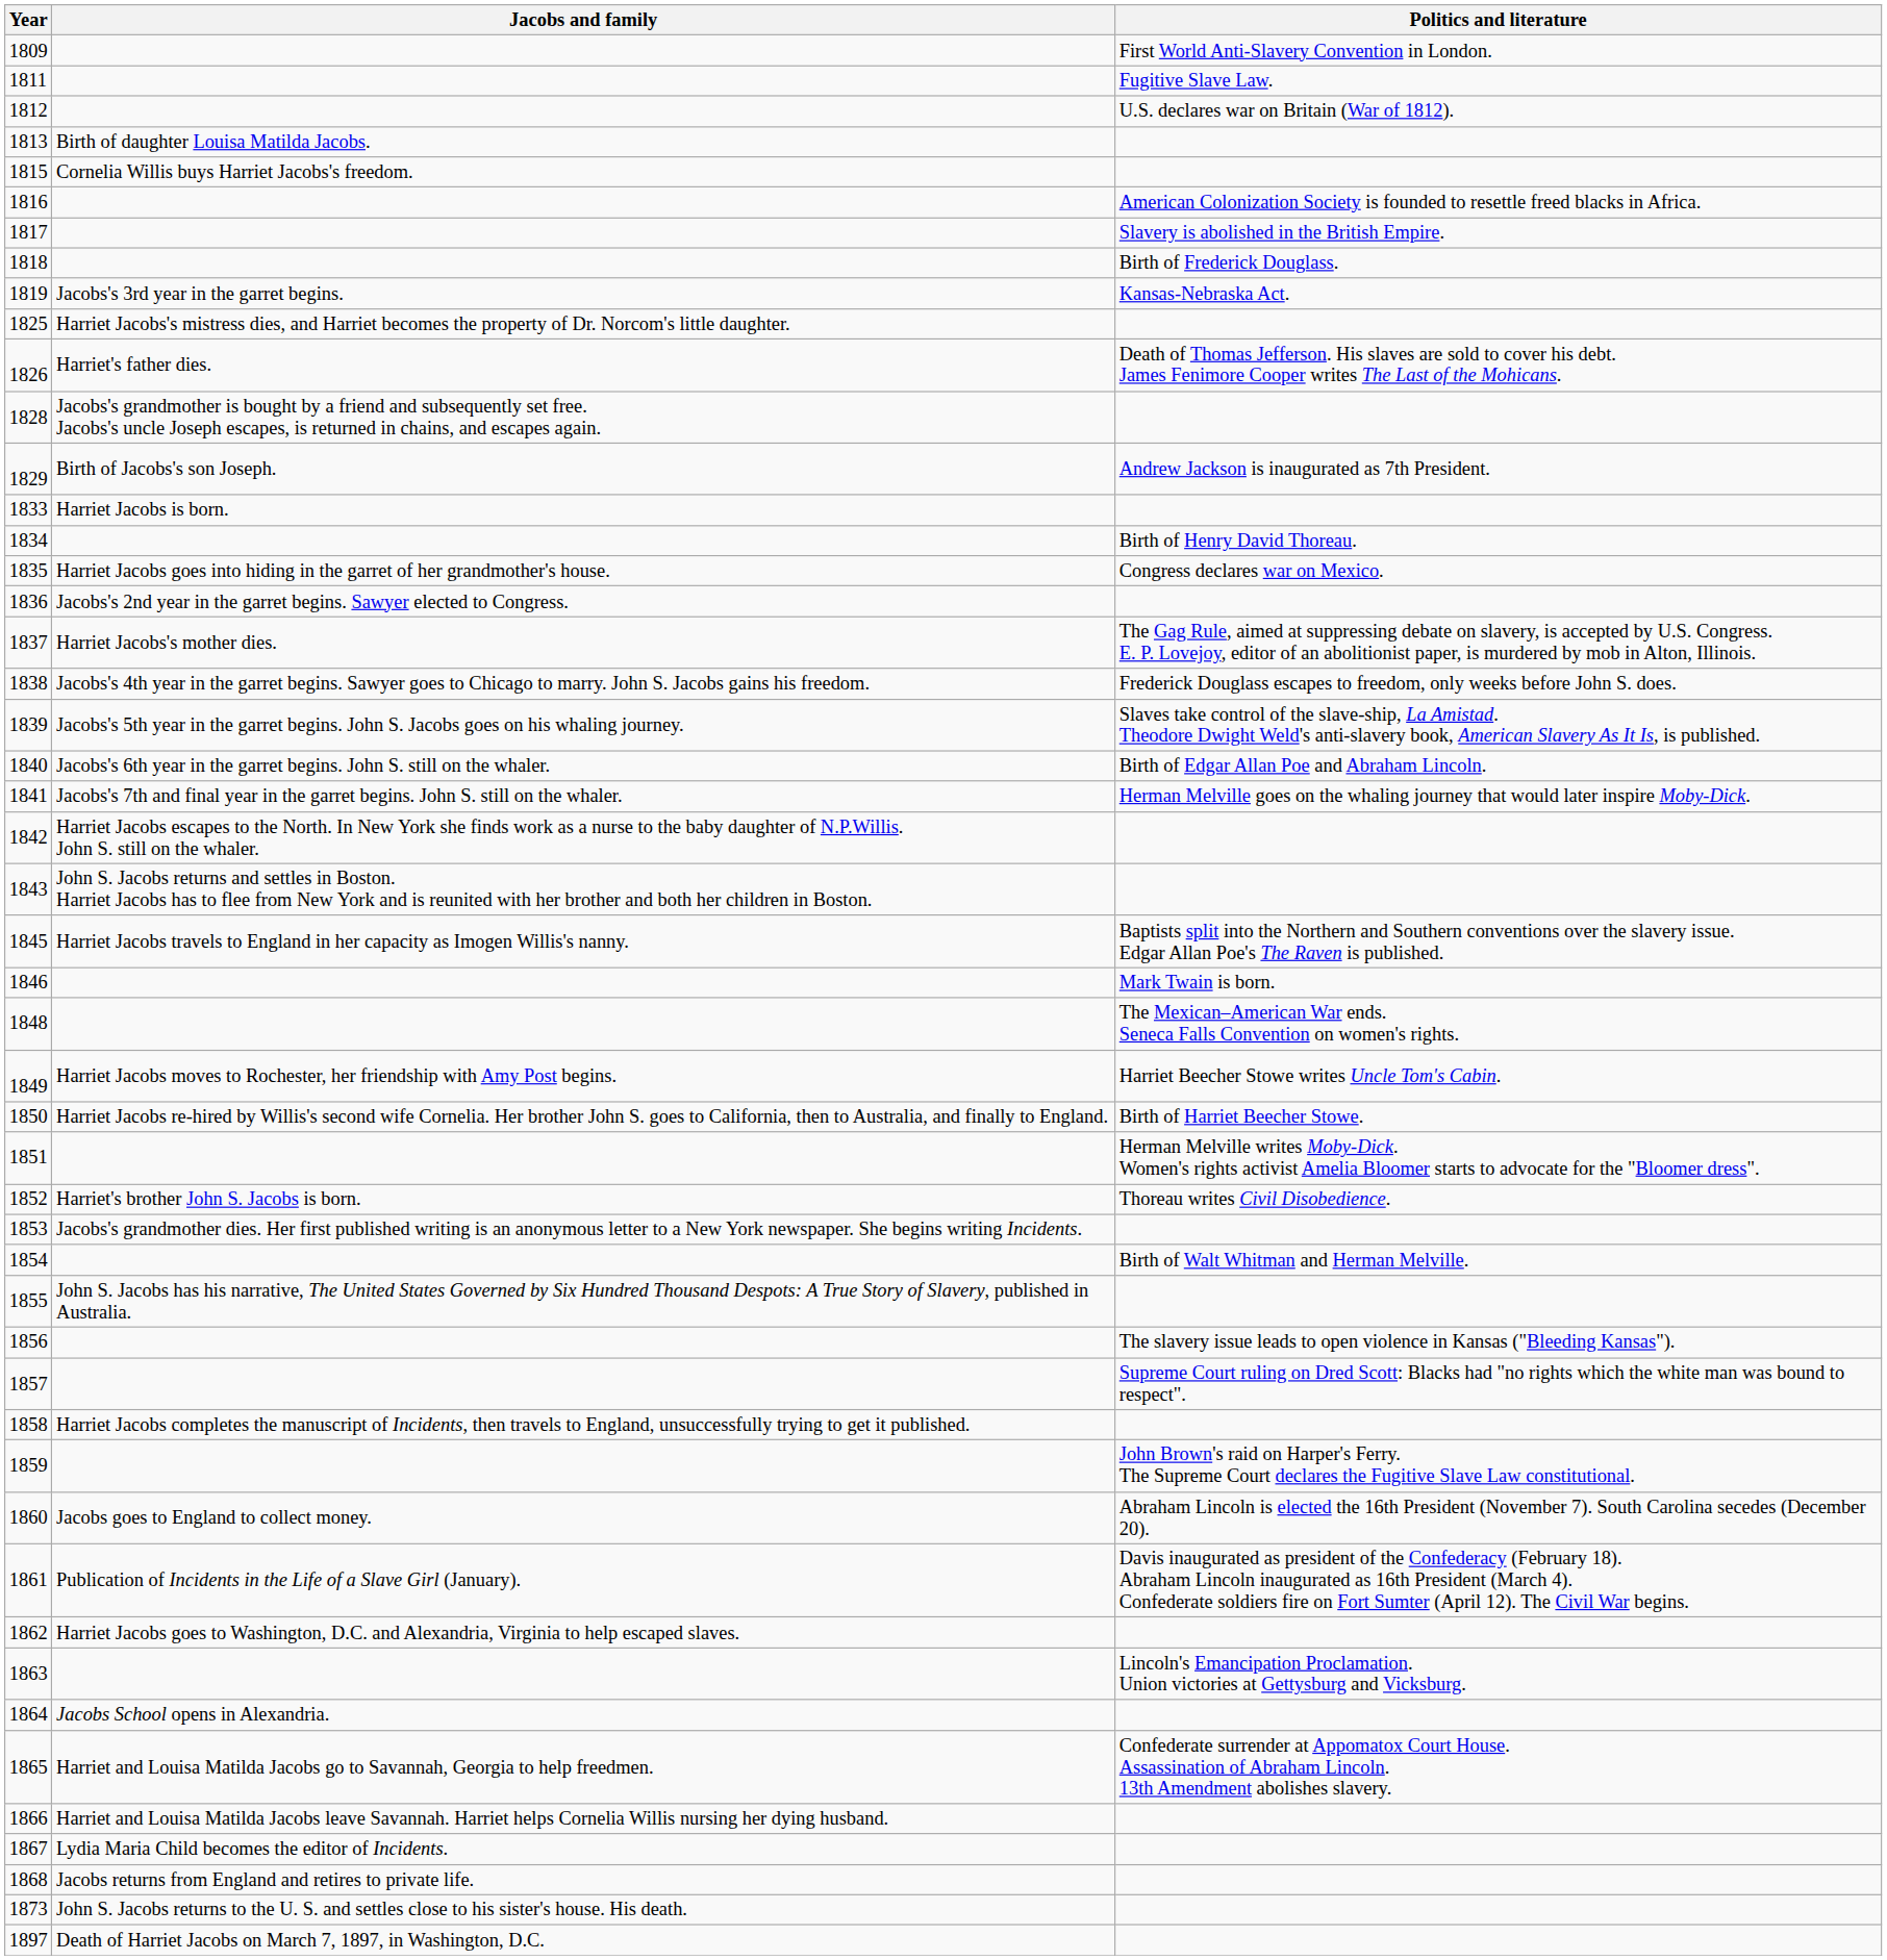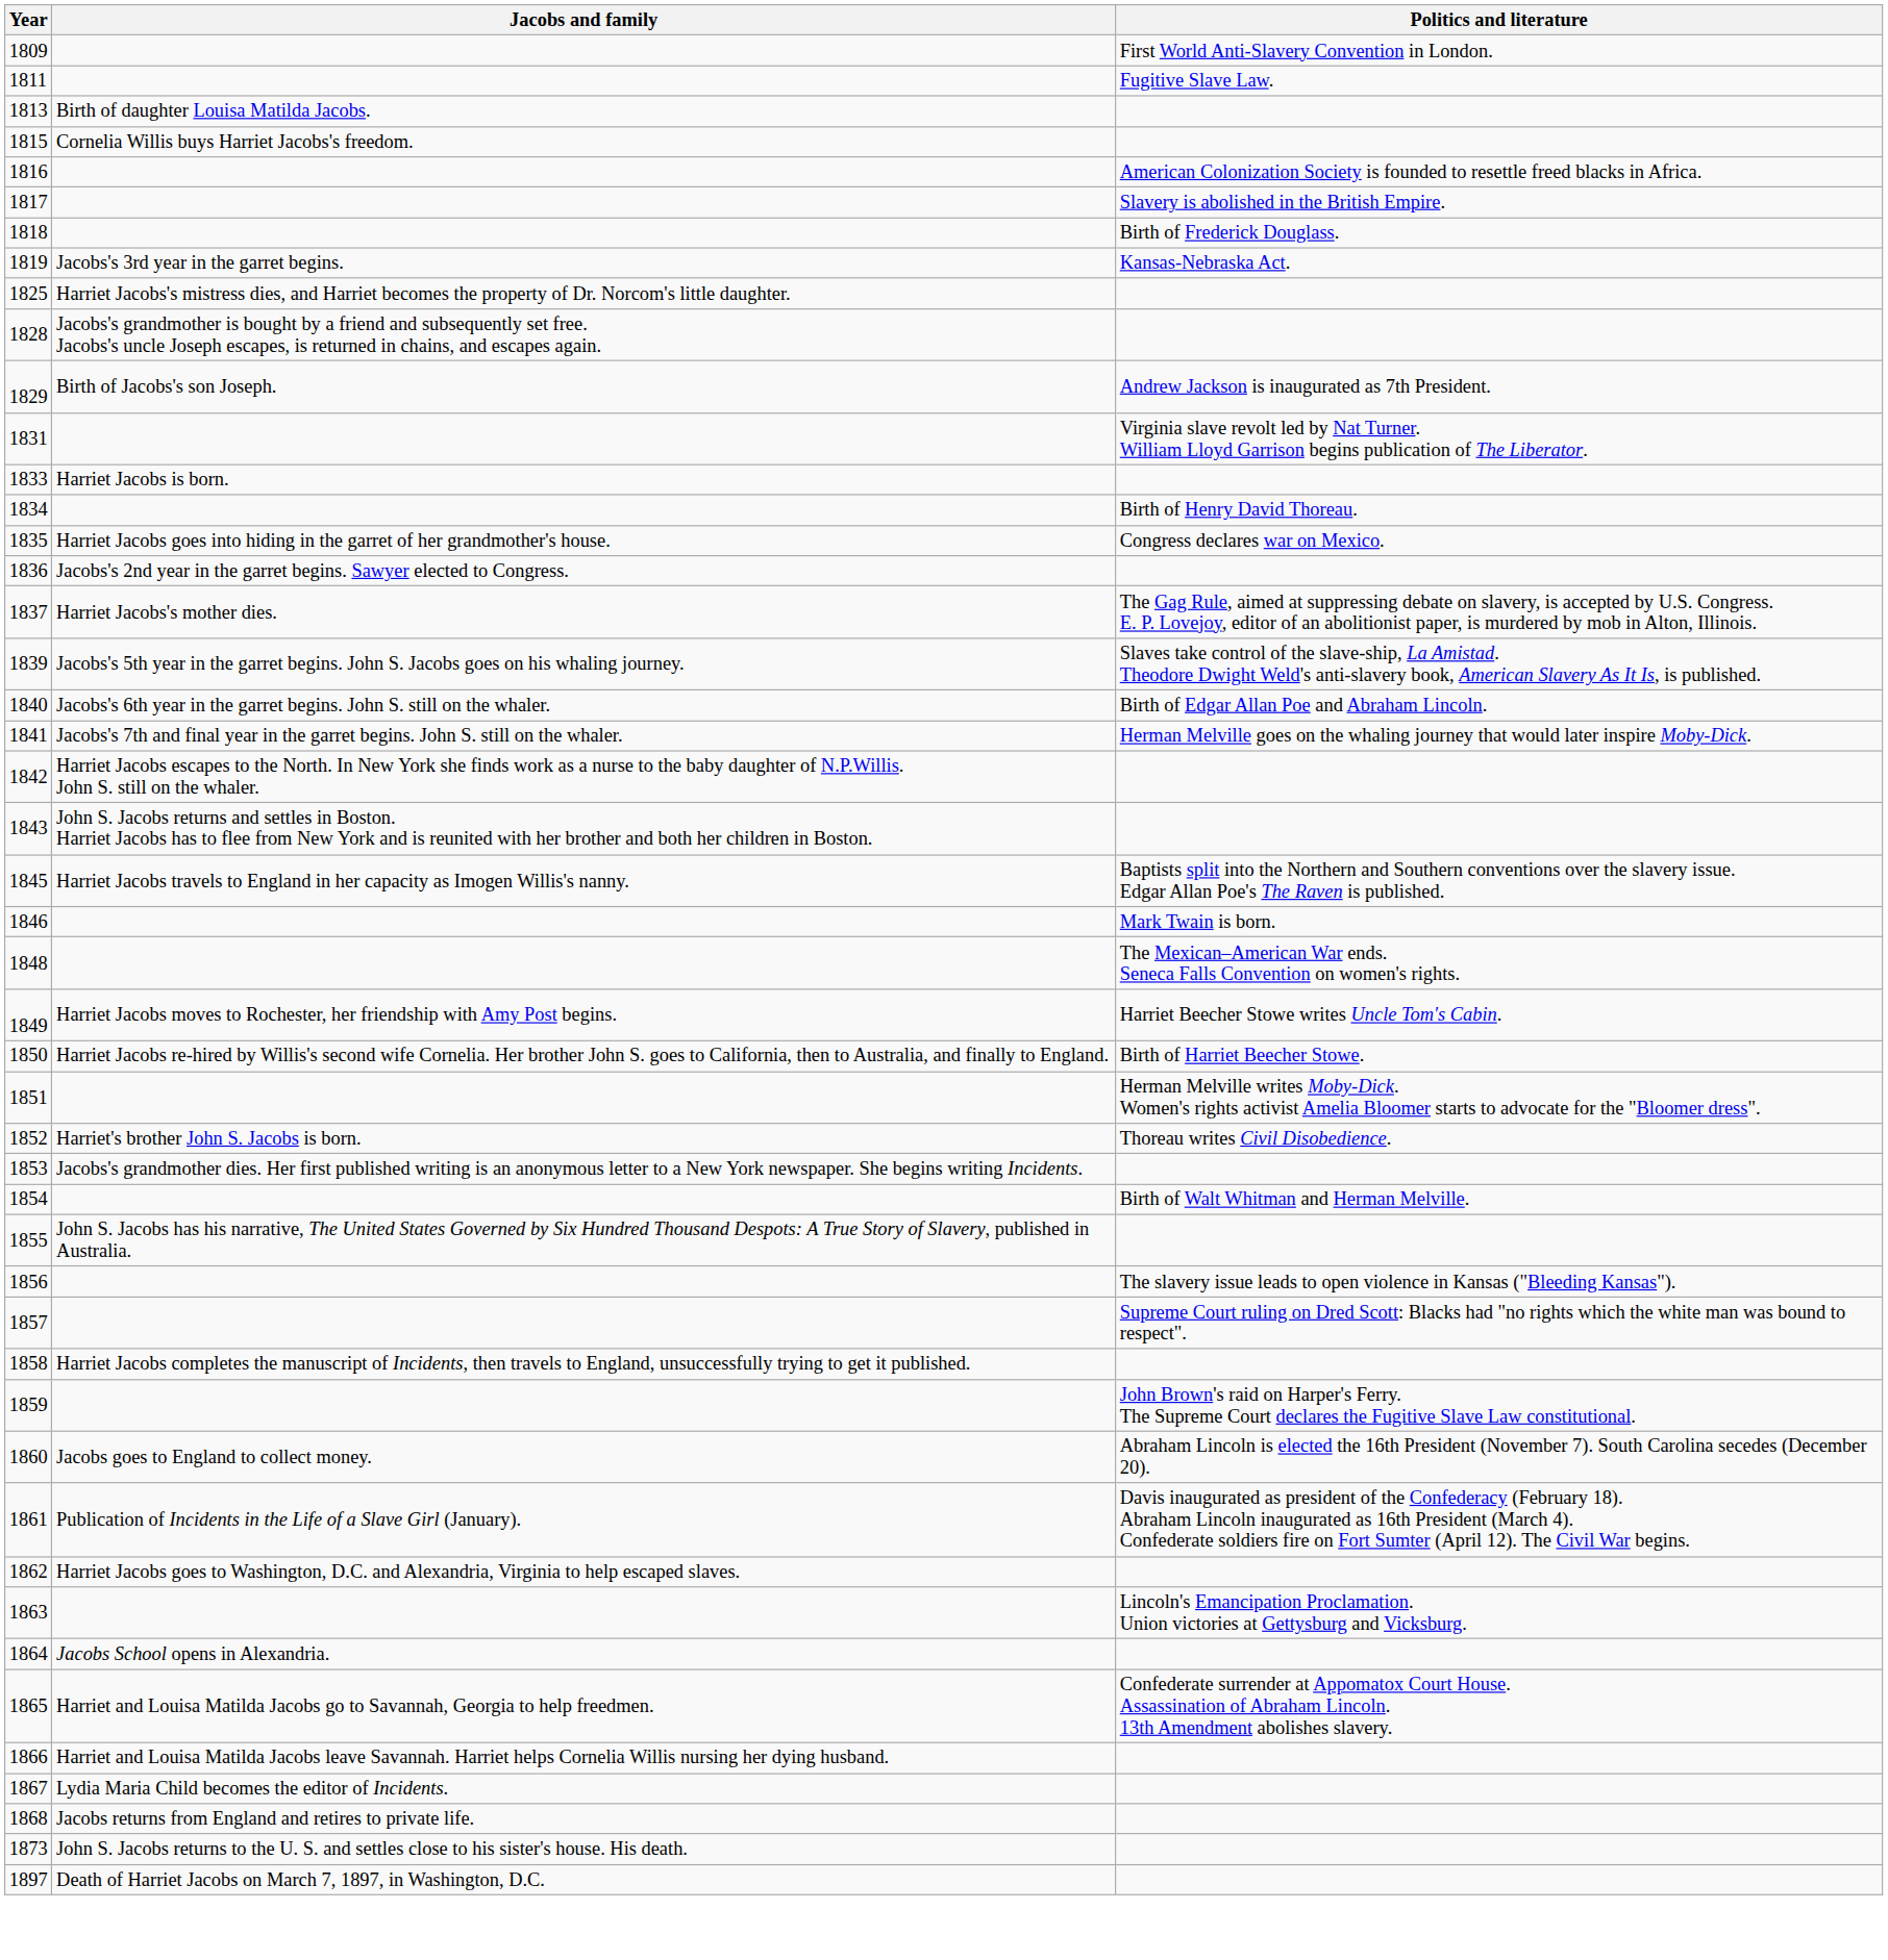 <table class="wikitable">
 <tr>
 <th>Year</th>
 <th>Jacobs and family</th>
 <th>Politics and literature</th>
 </tr>
 <tr>
 <td>1809</td>
 <td></td>
 <td>First <a href='#'>World Anti-Slavery Convention</a> in London.</td>
 </tr>
 <tr>
 <td>1811</td>
 <td></td>
 <td><a href='#'>Fugitive Slave Law</a>.</td>
-</tr>
-<tr>
-<td>1812</td>
-<td></td>
-<td>U.S. declares war on Britain (<a href='#'>War of 1812</a>).</td>
 </tr>
 <tr>
 <td>1813</td>
 <td>Birth of daughter <a href='#'>Louisa Matilda Jacobs</a>.</td>
 <td></td>
 </tr>
 <tr>
 <td>1815</td>
 <td>Cornelia Willis buys Harriet Jacobs's freedom.</td>
 <td></td>
 </tr>
 <tr>
 <td>1816</td>
 <td></td>
 <td><a href='#'>American Colonization Society</a> is founded to resettle freed blacks in Africa.</td>
 </tr>
 <tr>
 <td>1817</td>
 <td></td>
 <td><a href='#'>Slavery is abolished in the British Empire</a>.</td>
 </tr>
 <tr>
 <td>1818</td>
 <td></td>
 <td>Birth of <a href='#'>Frederick Douglass</a>.</td>
 </tr>
 <tr>
 <td>1819</td>
 <td>Jacobs's 3rd year in the garret begins.</td>
 <td><a href='#'>Kansas-Nebraska Act</a>.</td>
 </tr>
 <tr>
 <td>1825</td>
 <td>Harriet Jacobs's mistress dies, and Harriet becomes the property of Dr. Norcom's little daughter.</td>
 <td></td>
 </tr>
 <tr>
-<td><br>1826</td>
-<td>Harriet's father dies.</td>
-<td>Death of <a href='#'>Thomas Jefferson</a>. His slaves are sold to cover his debt.<br><a href='#'>James Fenimore Cooper</a> writes <em><a href='#'>The Last of the Mohicans</a></em>.</td>
-</tr>
-<tr>
 <td>1828</td>
 <td>Jacobs's grandmother is bought by a friend and subsequently set free.<br>Jacobs's uncle Joseph escapes, is returned in chains, and escapes again.</td>
 <td></td>
 </tr>
 <tr>
 <td><br>1829</td>
 <td>Birth of Jacobs's son Joseph.</td>
 <td><a href='#'>Andrew Jackson</a> is inaugurated as 7th President.</td>
+</tr>
+<tr>
+<td>1831</td>
+<td></td>
+<td>Virginia slave revolt led by <a href='#'>Nat Turner</a>.<br><a href='#'>William Lloyd Garrison</a> begins publication of <em><a href='#'>The Liberator</a></em>.</td>
 </tr>
 <tr>
 <td>1833</td>
 <td>Harriet Jacobs is born.</td>
 <td></td>
 </tr>
 <tr>
 <td>1834</td>
 <td></td>
 <td>Birth of <a href='#'>Henry David Thoreau</a>.</td>
 </tr>
 <tr>
 <td>1835</td>
 <td>Harriet Jacobs goes into hiding in the garret of her grandmother's house.</td>
 <td>Congress declares <a href='#'>war on Mexico</a>.</td>
 </tr>
 <tr>
 <td>1836</td>
 <td>Jacobs's 2nd year in the garret begins. <a href='#'>Sawyer</a> elected to Congress.</td>
 <td></td>
 </tr>
 <tr>
 <td>1837</td>
 <td>Harriet Jacobs's mother dies.</td>
 <td>The <a href='#'>Gag Rule</a>, aimed at suppressing debate on slavery, is accepted by U.S. Congress.<br><a href='#'>E. P. Lovejoy</a>, editor of an abolitionist paper, is murdered by mob in Alton, Illinois.</td>
-</tr>
-<tr>
-<td>1838</td>
-<td>Jacobs's 4th year in the garret begins. Sawyer goes to Chicago to marry. John S. Jacobs gains his freedom.</td>
-<td>Frederick Douglass escapes to freedom, only weeks before John S. does.</td>
 </tr>
 <tr>
 <td>1839</td>
 <td>Jacobs's 5th year in the garret begins. John S. Jacobs goes on his whaling journey.</td>
 <td>Slaves take control of the slave-ship, <em><a href='#'>La Amistad</a></em>.<br><a href='#'>Theodore Dwight Weld</a>'s anti-slavery book, <em><a href='#'>American Slavery As It Is</a></em>, is published.</td>
 </tr>
 <tr>
 <td>1840</td>
 <td>Jacobs's 6th year in the garret begins. John S. still on the whaler.</td>
 <td>Birth of <a href='#'>Edgar Allan Poe</a> and <a href='#'>Abraham Lincoln</a>.</td>
 </tr>
 <tr>
 <td>1841</td>
 <td>Jacobs's 7th and final year in the garret begins. John S. still on the whaler.</td>
 <td><a href='#'>Herman Melville</a> goes on the whaling journey that would later inspire <em><a href='#'>Moby-Dick</a></em>.</td>
 </tr>
 <tr>
 <td>1842</td>
 <td>Harriet Jacobs escapes to the North. In New York she finds work as a nurse to the baby daughter of <a href='#'>N.P.Willis</a>.<br>John S. still on the whaler.</td>
 <td></td>
 </tr>
 <tr>
 <td>1843</td>
 <td>John S. Jacobs returns and settles in Boston.<br>Harriet Jacobs has to flee from New York and is reunited with her brother and both her children in Boston.</td>
 <td></td>
 </tr>
 <tr>
 <td>1845</td>
 <td>Harriet Jacobs travels to England in her capacity as Imogen Willis's nanny.</td>
 <td>Baptists <a href='#'>split</a> into the Northern and Southern conventions over the slavery issue.<br>Edgar Allan Poe's <em><a href='#'>The Raven</a></em> is published.</td>
 </tr>
 <tr>
 <td>1846</td>
 <td></td>
 <td><a href='#'>Mark Twain</a> is born.</td>
 </tr>
 <tr>
 <td>1848</td>
 <td></td>
 <td>The <a href='#'>Mexican–American War</a> ends.<br><a href='#'>Seneca Falls Convention</a> on women's rights.</td>
 </tr>
 <tr>
 <td><br>1849</td>
 <td>Harriet Jacobs moves to Rochester, her friendship with <a href='#'>Amy Post</a> begins.</td>
 <td>Harriet Beecher Stowe writes <em><a href='#'>Uncle Tom's Cabin</a></em>.</td>
 </tr>
 <tr>
 <td>1850</td>
 <td>Harriet Jacobs re-hired by Willis's second wife Cornelia. Her brother John S. goes to California, then to Australia, and finally to England.</td>
 <td>Birth of <a href='#'>Harriet Beecher Stowe</a>.</td>
 </tr>
 <tr>
 <td>1851</td>
 <td></td>
 <td>Herman Melville writes <em><a href='#'>Moby-Dick</a></em>.<br>Women's rights activist <a href='#'>Amelia Bloomer</a> starts to advocate for the "<a href='#'>Bloomer dress</a>".</td>
 </tr>
 <tr>
 <td>1852</td>
 <td>Harriet's brother <a href='#'>John S. Jacobs</a> is born.</td>
 <td>Thoreau writes <em><a href='#'>Civil Disobedience</a></em>.</td>
 </tr>
 <tr>
 <td>1853</td>
 <td>Jacobs's grandmother dies. Her first published writing is an anonymous letter to a New York newspaper. She begins writing <em>Incidents</em>.</td>
 <td></td>
 </tr>
 <tr>
 <td>1854</td>
 <td></td>
 <td>Birth of <a href='#'>Walt Whitman</a> and <a href='#'>Herman Melville</a>.</td>
 </tr>
 <tr>
 <td>1855</td>
 <td>John S. Jacobs has his narrative, <em>The United States Governed by Six Hundred Thousand Despots: A True Story of Slavery</em>, published in Australia.</td>
 <td></td>
 </tr>
 <tr>
 <td>1856</td>
 <td></td>
 <td>The slavery issue leads to open violence in Kansas ("<a href='#'>Bleeding Kansas</a>").</td>
 </tr>
 <tr>
 <td>1857</td>
 <td></td>
 <td><a href='#'>Supreme Court ruling on Dred Scott</a>: Blacks had "no rights which the white man was bound to respect".</td>
 </tr>
 <tr>
 <td>1858</td>
 <td>Harriet Jacobs completes the manuscript of <em>Incidents</em>, then travels to England, unsuccessfully trying to get it published.</td>
 <td></td>
 </tr>
 <tr>
 <td>1859</td>
 <td></td>
 <td><a href='#'>John Brown</a>'s raid on Harper's Ferry.<br>The Supreme Court <a href='#'>declares the Fugitive Slave Law constitutional</a>.</td>
 </tr>
 <tr>
 <td>1860</td>
 <td>Jacobs goes to England to collect money.</td>
 <td>Abraham Lincoln is <a href='#'>elected</a> the 16th President (November 7). South Carolina secedes (December 20).</td>
 </tr>
 <tr>
 <td>1861</td>
 <td>Publication of <em>Incidents in the Life of a Slave Girl</em> (January).</td>
 <td>Davis inaugurated as president of the <a href='#'>Confederacy</a> (February 18).<br>Abraham Lincoln inaugurated as 16th President (March 4).<br>Confederate soldiers fire on <a href='#'>Fort Sumter</a> (April 12). The <a href='#'>Civil War</a> begins.</td>
 </tr>
 <tr>
 <td>1862</td>
 <td>Harriet Jacobs goes to Washington, D.C. and Alexandria, Virginia to help escaped slaves.</td>
 <td></td>
 </tr>
 <tr>
 <td>1863</td>
 <td></td>
 <td>Lincoln's <a href='#'>Emancipation Proclamation</a>.<br>Union victories at <a href='#'>Gettysburg</a> and <a href='#'>Vicksburg</a>.</td>
 </tr>
 <tr>
 <td>1864</td>
 <td><em>Jacobs School</em> opens in Alexandria.</td>
 <td></td>
 </tr>
 <tr>
 <td>1865</td>
 <td>Harriet and Louisa Matilda Jacobs go to Savannah, Georgia to help freedmen.</td>
 <td>Confederate surrender at <a href='#'>Appomatox Court House</a>.<br><a href='#'>Assassination of Abraham Lincoln</a>.<br><a href='#'>13th Amendment</a> abolishes slavery.</td>
 </tr>
 <tr>
 <td>1866</td>
 <td>Harriet and Louisa Matilda Jacobs leave Savannah. Harriet helps Cornelia Willis nursing her dying husband.</td>
 <td></td>
 </tr>
 <tr>
 <td>1867</td>
 <td>Lydia Maria Child becomes the editor of <em>Incidents</em>.</td>
 <td></td>
 </tr>
 <tr>
 <td>1868</td>
 <td>Jacobs returns from England and retires to private life.</td>
 <td></td>
 </tr>
 <tr>
 <td>1873</td>
 <td>John S. Jacobs returns to the U. S. and settles close to his sister's house. His death.</td>
 <td></td>
 </tr>
 <tr>
 <td>1897</td>
 <td>Death of Harriet Jacobs on March 7, 1897, in Washington, D.C.</td>
 <td></td>
 </tr>
 </table>
